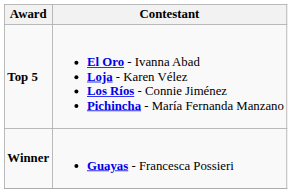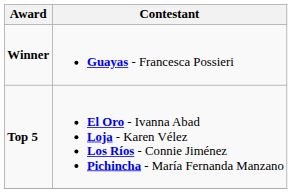 <table class="wikitable">
 <tr>
 <th>Award</th>
 <th>Contestant</th>
 </tr>
 <tr>
+<td><strong>Winner</strong></td>
+<td><br><ul><li><strong> <a href='#'>Guayas</a></strong> - Francesca Possieri</li></ul></td>
+</tr>
+<tr>
 <td><strong>Top 5</strong></td>
 <td><br><ul><li><strong> <a href='#'>El Oro</a></strong> - Ivanna Abad</li><li><strong> <a href='#'>Loja</a></strong> - Karen Vélez</li><li><strong> <a href='#'>Los Ríos</a></strong> - Connie Jiménez</li><li><strong> <a href='#'>Pichincha</a></strong> - María Fernanda Manzano</li></ul></td>
 </tr>
 <tr>
-<td><strong>Winner</strong></td>
-<td><br><ul><li><strong> <a href='#'>Guayas</a></strong> - Francesca Possieri</li></ul></td>
-</tr>
-<tr>
 </tr>
 </table>
